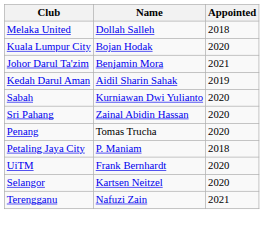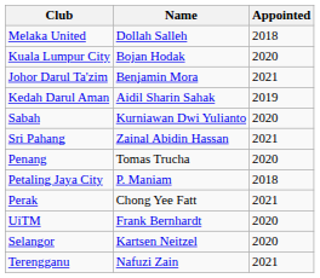 <table class="wikitable sortable">
 <tr>
 <th>Club</th>
 <th>Name</th>
 <th>Appointed</th>
 </tr>
 <tr>
 <td><a href='#'>Melaka United</a></td>
 <td> <a href='#'>Dollah Salleh</a></td>
 <td>2018</td>
 </tr>
 <tr>
 <td><a href='#'>Kuala Lumpur City</a></td>
 <td> <a href='#'>Bojan Hodak</a></td>
 <td>2020</td>
 </tr>
 <tr>
 <td><a href='#'>Johor Darul Ta'zim</a></td>
 <td> <a href='#'>Benjamin Mora</a></td>
 <td>2021</td>
 </tr>
 <tr>
 <td><a href='#'>Kedah Darul Aman</a></td>
 <td> <a href='#'>Aidil Sharin Sahak</a></td>
 <td>2019</td>
 </tr>
 <tr>
 <td><a href='#'>Sabah</a></td>
 <td> <a href='#'>Kurniawan Dwi Yulianto</a></td>
 <td>2020</td>
 </tr>
 <tr>
 <td><a href='#'>Sri Pahang</a></td>
 <td> <a href='#'>Zainal Abidin Hassan</a></td>
-<td>2020</td>
+<td>2021</td>
 </tr>
 <tr>
 <td><a href='#'>Penang</a></td>
 <td> Tomas Trucha</td>
 <td>2020</td>
 </tr>
 <tr>
 <td><a href='#'>Petaling Jaya City</a></td>
 <td> <a href='#'>P. Maniam</a></td>
 <td>2018</td>
+</tr>
+<tr>
+<td><a href='#'>Perak</a></td>
+<td> Chong Yee Fatt</td>
+<td>2021</td>
 </tr>
 <tr>
 <td><a href='#'>UiTM</a></td>
 <td> <a href='#'>Frank Bernhardt</a></td>
 <td>2020</td>
 </tr>
 <tr>
 <td><a href='#'>Selangor</a></td>
 <td> <a href='#'>Kartsen Neitzel</a></td>
 <td>2020</td>
 </tr>
 <tr>
 <td><a href='#'>Terengganu</a></td>
 <td> <a href='#'>Nafuzi Zain</a></td>
 <td>2021</td>
 </tr>
 </table>
